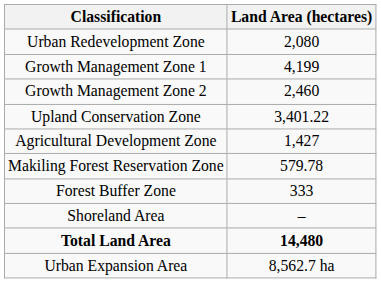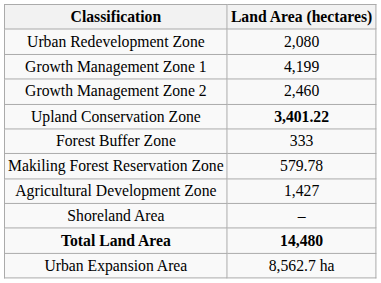 <table class="wikitable sortable" style="text-align: center">
 <tr>
 <th>Classification</th>
 <th>Land Area (hectares)</th>
 </tr>
 <tr>
 <td>Urban Redevelopment Zone</td>
 <td>2,080</td>
 </tr>
 <tr>
 <td>Growth Management Zone 1</td>
 <td>4,199</td>
 </tr>
 <tr>
 <td>Growth Management Zone 2</td>
 <td>2,460</td>
 </tr>
 <tr>
 <td>Upland Conservation Zone</td>
-<td>3,401.22</td>
+<td><strong>3,401.22</strong></td>
 </tr>
 <tr>
-<td>Agricultural Development Zone</td>
-<td>1,427</td>
+<td>Forest Buffer Zone</td>
+<td>333</td>
 </tr>
 <tr>
 <td>Makiling Forest Reservation Zone</td>
 <td>579.78</td>
 </tr>
 <tr>
-<td>Forest Buffer Zone</td>
-<td>333</td>
+<td>Agricultural Development Zone</td>
+<td>1,427</td>
 </tr>
 <tr>
 <td>Shoreland Area</td>
 <td>–</td>
 </tr>
 <tr>
 <td><strong>Total Land Area</strong></td>
 <td><strong>14,480</strong></td>
 </tr>
 <tr>
 <td>Urban Expansion Area</td>
 <td>8,562.7 ha</td>
 </tr>
 </table>
